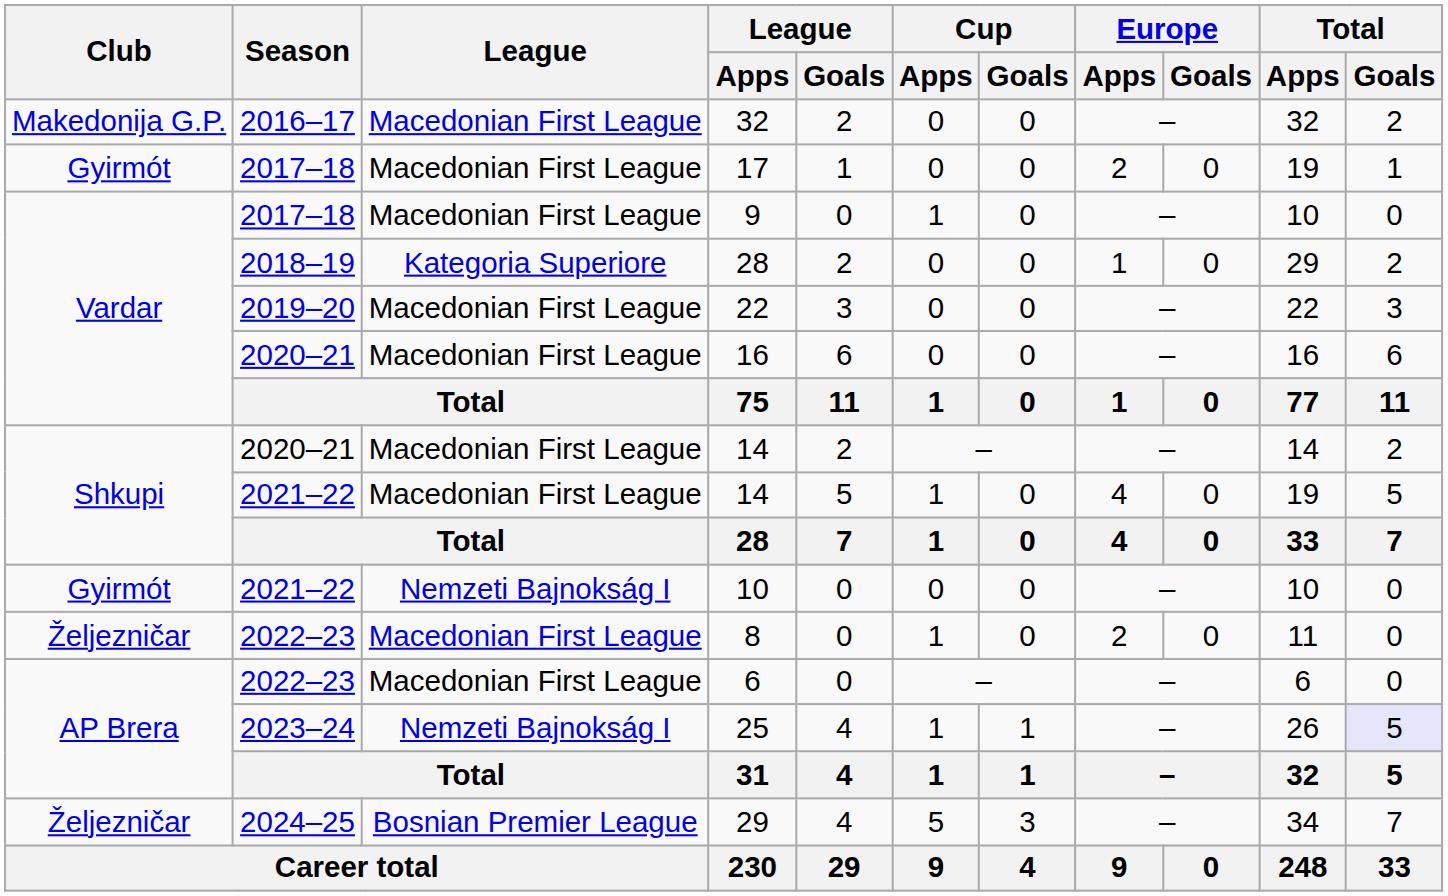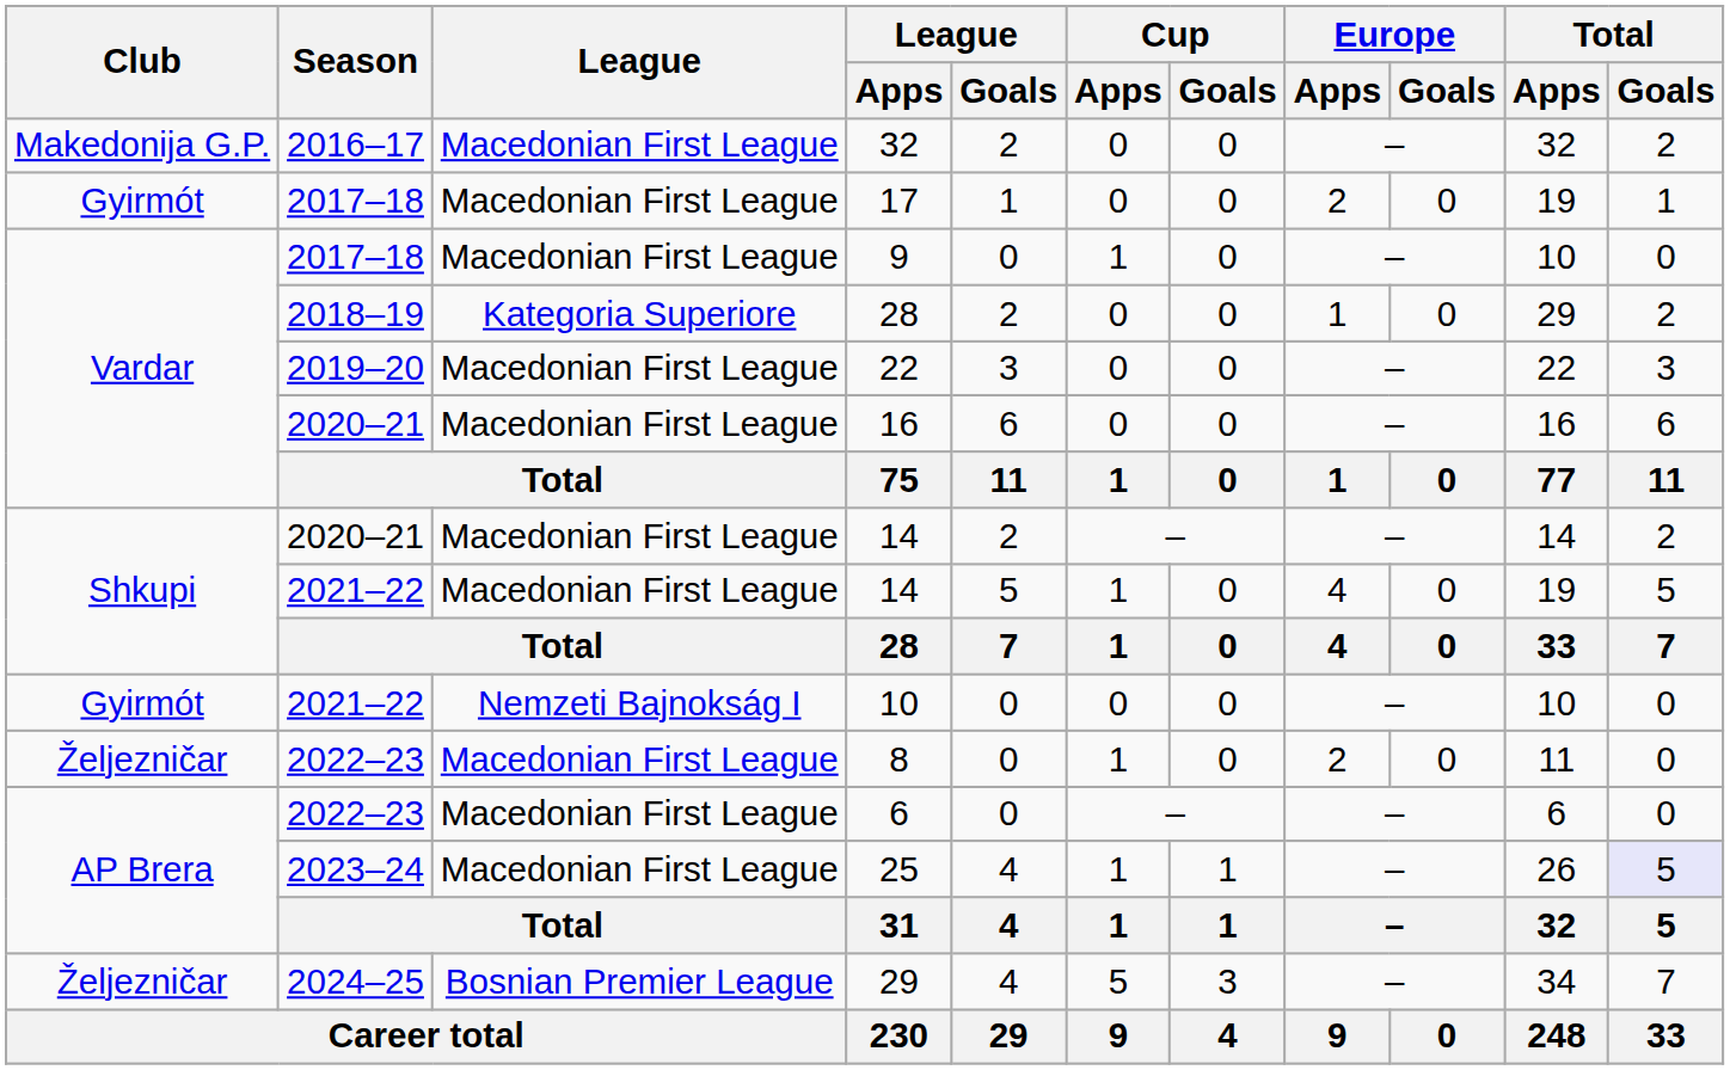 <table class="wikitable" style="text-align: center;font-size:90%">
 <tr>
 <th rowspan="2">Club</th>
 <th rowspan="2">Season</th>
 <th rowspan="2">League</th>
 <th colspan="2">League</th>
 <th colspan="2">Cup</th>
 <th colspan="2"><a href='#'>Europe</a></th>
 <th colspan="2">Total</th>
 </tr>
 <tr>
 <th>Apps</th>
 <th>Goals</th>
 <th>Apps</th>
 <th>Goals</th>
 <th>Apps</th>
 <th>Goals</th>
 <th>Apps</th>
 <th>Goals</th>
 </tr>
 <tr>
 <td><a href='#'>Makedonija G.P.</a></td>
 <td><a href='#'>2016–17</a></td>
 <td><a href='#'>Macedonian First League</a></td>
 <td>32</td>
 <td>2</td>
 <td>0</td>
 <td>0</td>
 <td colspan="2">–</td>
 <td>32</td>
 <td>2</td>
 </tr>
 <tr>
 <td><a href='#'>Gyirmót</a></td>
 <td><a href='#'>2017–18</a></td>
 <td>Macedonian First League</td>
 <td>17</td>
 <td>1</td>
 <td>0</td>
 <td>0</td>
 <td>2</td>
 <td>0</td>
 <td>19</td>
 <td>1</td>
 </tr>
 <tr>
 <td rowspan="5"><a href='#'>Vardar</a></td>
 <td><a href='#'>2017–18</a></td>
 <td>Macedonian First League</td>
 <td>9</td>
 <td>0</td>
 <td>1</td>
 <td>0</td>
 <td colspan="2">–</td>
 <td>10</td>
 <td>0</td>
 </tr>
 <tr>
 <td><a href='#'>2018–19</a></td>
 <td><a href='#'>Kategoria Superiore</a></td>
 <td>28</td>
 <td>2</td>
 <td>0</td>
 <td>0</td>
 <td>1</td>
 <td>0</td>
 <td>29</td>
 <td>2</td>
 </tr>
 <tr>
 <td><a href='#'>2019–20</a></td>
 <td>Macedonian First League</td>
 <td>22</td>
 <td>3</td>
 <td>0</td>
 <td>0</td>
 <td colspan="2">–</td>
 <td>22</td>
 <td>3</td>
 </tr>
 <tr>
 <td><a href='#'>2020–21</a></td>
 <td>Macedonian First League</td>
 <td>16</td>
 <td>6</td>
 <td>0</td>
 <td>0</td>
 <td colspan="2">–</td>
 <td>16</td>
 <td>6</td>
 </tr>
 <tr>
 <th colspan="2">Total</th>
 <th>75</th>
 <th>11</th>
 <th>1</th>
 <th>0</th>
 <th>1</th>
 <th>0</th>
 <th>77</th>
 <th>11</th>
 </tr>
 <tr>
 <td rowspan="3"><a href='#'>Shkupi</a></td>
 <td>2020–21</td>
 <td>Macedonian First League</td>
 <td>14</td>
 <td>2</td>
 <td colspan="2">–</td>
 <td colspan="2">–</td>
 <td>14</td>
 <td>2</td>
 </tr>
 <tr>
 <td><a href='#'>2021–22</a></td>
 <td>Macedonian First League</td>
 <td>14</td>
 <td>5</td>
 <td>1</td>
 <td>0</td>
 <td>4</td>
 <td>0</td>
 <td>19</td>
 <td>5</td>
 </tr>
 <tr>
 <th colspan="2">Total</th>
 <th>28</th>
 <th>7</th>
 <th>1</th>
 <th>0</th>
 <th>4</th>
 <th>0</th>
 <th>33</th>
 <th>7</th>
 </tr>
 <tr>
 <td><a href='#'>Gyirmót</a></td>
 <td><a href='#'>2021–22</a></td>
 <td><a href='#'>Nemzeti Bajnokság I</a></td>
 <td>10</td>
 <td>0</td>
 <td>0</td>
 <td>0</td>
 <td colspan="2">–</td>
 <td>10</td>
 <td>0</td>
 </tr>
 <tr>
 <td><a href='#'>Željezničar</a></td>
 <td><a href='#'>2022–23</a></td>
 <td><a href='#'>Macedonian First League</a></td>
 <td>8</td>
 <td>0</td>
 <td>1</td>
 <td>0</td>
 <td>2</td>
 <td>0</td>
 <td>11</td>
 <td>0</td>
 </tr>
 <tr>
 <td rowspan="3"><a href='#'>AP Brera</a></td>
 <td><a href='#'>2022–23</a></td>
 <td>Macedonian First League</td>
 <td>6</td>
 <td>0</td>
 <td colspan="2">–</td>
 <td colspan="2">–</td>
 <td>6</td>
 <td>0</td>
 </tr>
 <tr>
 <td><a href='#'>2023–24</a></td>
-<td><a href='#'>Nemzeti Bajnokság I</a></td>
+<td>Macedonian First League</td>
 <td>25</td>
 <td>4</td>
 <td>1</td>
 <td>1</td>
 <td colspan="2">–</td>
 <td>26</td>
 <td style="background: lavender;">5</td>
 </tr>
 <tr>
 <th colspan="2">Total</th>
 <th>31</th>
 <th>4</th>
 <th>1</th>
 <th>1</th>
 <th colspan="2">–</th>
 <th>32</th>
 <th>5</th>
 </tr>
 <tr>
 <td><a href='#'>Željezničar</a></td>
 <td><a href='#'>2024–25</a></td>
 <td><a href='#'>Bosnian Premier League</a></td>
 <td>29</td>
 <td>4</td>
 <td>5</td>
 <td>3</td>
 <td colspan="2">–</td>
 <td>34</td>
 <td>7</td>
 </tr>
 <tr>
 <th colspan="3">Career total</th>
 <th>230</th>
 <th>29</th>
 <th>9</th>
 <th>4</th>
 <th>9</th>
 <th>0</th>
 <th>248</th>
 <th>33</th>
 </tr>
 </table>
